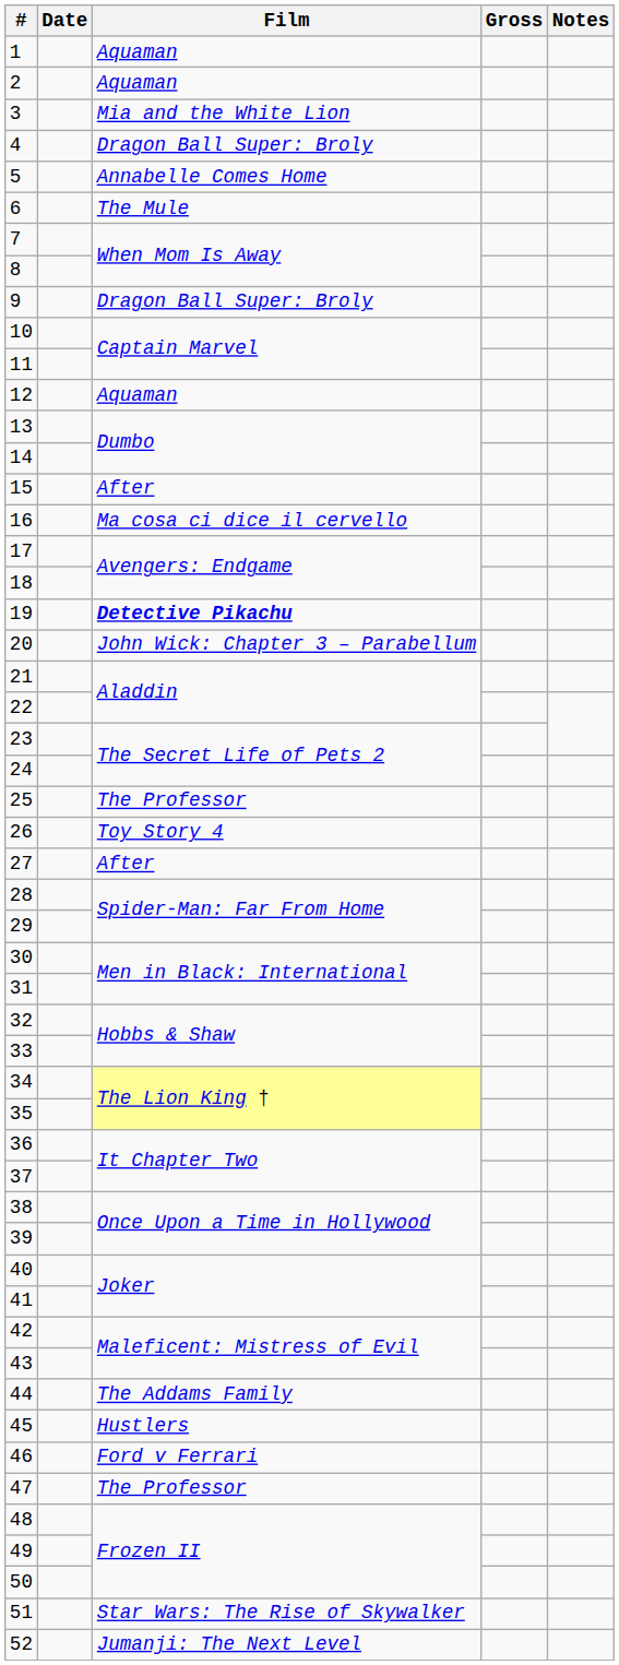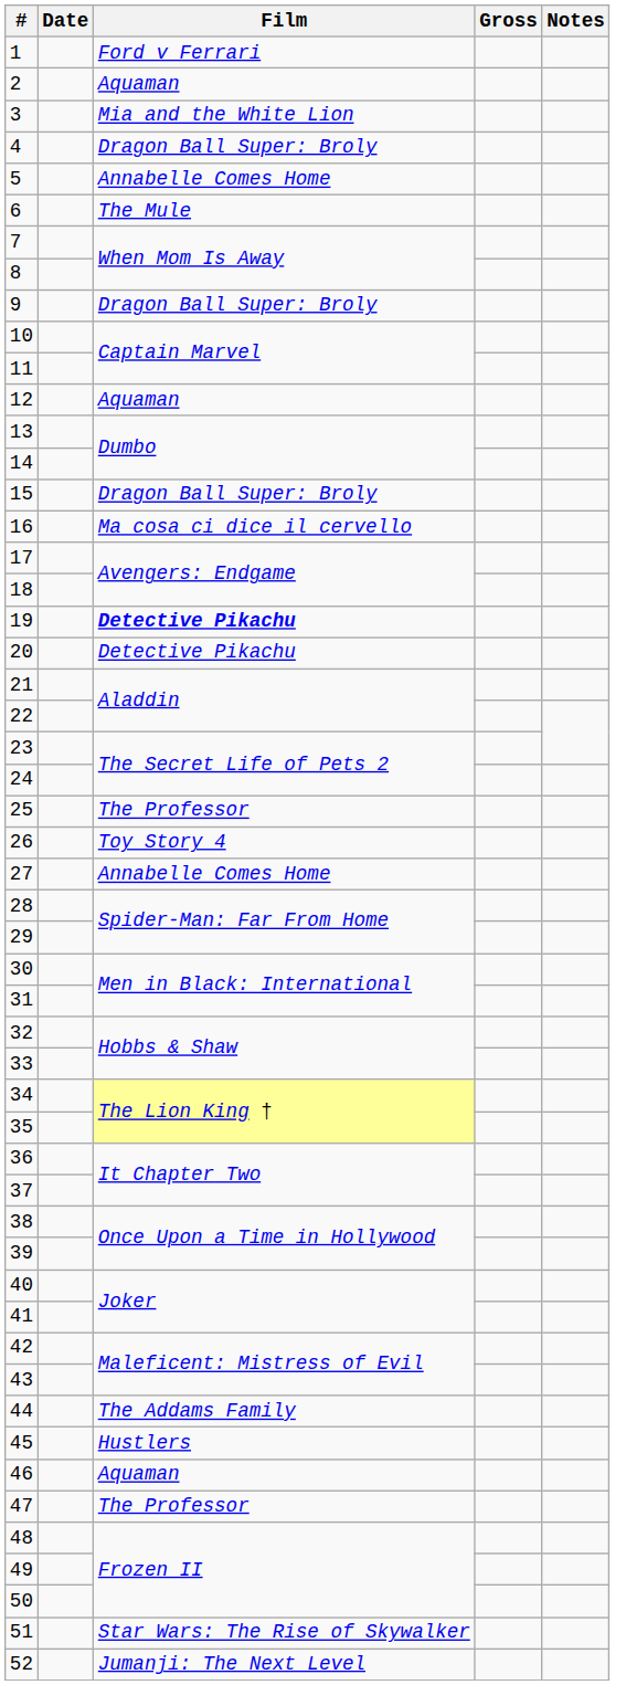 <table class="wikitable sortable">
 <tr>
 <th>#</th>
 <th>Date</th>
 <th>Film</th>
 <th>Gross</th>
 <th>Notes</th>
 </tr>
 <tr>
 <td>1</td>
 <td></td>
-<td><em><a href='#'>Aquaman</a></em></td>
+<td><em><a href='#'>Ford v Ferrari</a></em></td>
 <td></td>
 <td></td>
 </tr>
 <tr>
 <td>2</td>
 <td></td>
 <td><em><a href='#'>Aquaman</a></em></td>
 <td></td>
 <td></td>
 </tr>
 <tr>
 <td>3</td>
 <td></td>
 <td><em><a href='#'>Mia and the White Lion</a></em></td>
 <td></td>
 <td></td>
 </tr>
 <tr>
 <td>4</td>
 <td></td>
 <td><em><a href='#'>Dragon Ball Super: Broly</a></em></td>
 <td></td>
 <td></td>
 </tr>
 <tr>
 <td>5</td>
 <td></td>
 <td><em><a href='#'>Annabelle Comes Home</a></em></td>
 <td></td>
 <td></td>
 </tr>
 <tr>
 <td>6</td>
 <td></td>
 <td><em><a href='#'>The Mule</a></em></td>
 <td></td>
 <td></td>
 </tr>
 <tr>
 <td>7</td>
 <td></td>
 <td rowspan="2"><em><a href='#'>When Mom Is Away</a></em></td>
 <td></td>
 <td></td>
 </tr>
 <tr>
 <td>8</td>
 <td></td>
 <td></td>
 <td></td>
 </tr>
 <tr>
 <td>9</td>
 <td></td>
 <td><em><a href='#'>Dragon Ball Super: Broly</a></em></td>
 <td></td>
 <td></td>
 </tr>
 <tr>
 <td>10</td>
 <td></td>
 <td rowspan="2"><em><a href='#'>Captain Marvel</a></em></td>
 <td></td>
 <td></td>
 </tr>
 <tr>
 <td>11</td>
 <td></td>
 <td></td>
 <td></td>
 </tr>
 <tr>
 <td>12</td>
 <td></td>
 <td><em><a href='#'>Aquaman</a></em></td>
 <td></td>
 <td></td>
 </tr>
 <tr>
 <td>13</td>
 <td></td>
 <td rowspan="2"><em><a href='#'>Dumbo</a></em></td>
 <td></td>
 <td></td>
 </tr>
 <tr>
 <td>14</td>
 <td></td>
 <td></td>
 <td></td>
 </tr>
 <tr>
 <td>15</td>
 <td></td>
-<td><em><a href='#'>After</a></em></td>
+<td><em><a href='#'>Dragon Ball Super: Broly</a></em></td>
 <td></td>
 <td></td>
 </tr>
 <tr>
 <td>16</td>
 <td></td>
 <td><em><a href='#'>Ma cosa ci dice il cervello</a></em></td>
 <td></td>
 <td></td>
 </tr>
 <tr>
 <td>17</td>
 <td></td>
 <td rowspan="2"><em><a href='#'>Avengers: Endgame</a></em></td>
 <td></td>
 <td></td>
 </tr>
 <tr>
 <td>18</td>
 <td></td>
 <td></td>
 <td></td>
 </tr>
 <tr>
 <td>19</td>
 <td></td>
 <td><strong><em><a href='#'>Detective Pikachu</a></em></strong></td>
 <td></td>
 <td></td>
 </tr>
 <tr>
 <td>20</td>
 <td></td>
-<td><em><a href='#'>John Wick: Chapter 3 – Parabellum</a></em></td>
+<td><em><a href='#'>Detective Pikachu</a></em></td>
 <td></td>
 <td></td>
 </tr>
 <tr>
 <td>21</td>
 <td></td>
 <td rowspan="2"><em><a href='#'>Aladdin</a></em></td>
 <td></td>
 <td></td>
 </tr>
 <tr>
 <td>22</td>
 <td></td>
 <td></td>
 <td rowspan="2"></td>
 </tr>
 <tr>
 <td>23</td>
 <td></td>
 <td rowspan="2"><em><a href='#'>The Secret Life of Pets 2</a></em></td>
 <td></td>
 </tr>
 <tr>
 <td>24</td>
 <td></td>
 <td></td>
 <td></td>
 </tr>
 <tr>
 <td>25</td>
 <td></td>
 <td><em><a href='#'>The Professor</a></em></td>
 <td></td>
 <td></td>
 </tr>
 <tr>
 <td>26</td>
 <td></td>
 <td><em><a href='#'>Toy Story 4</a></em></td>
 <td></td>
 <td></td>
 </tr>
 <tr>
 <td>27</td>
 <td></td>
-<td><em><a href='#'>After</a></em></td>
+<td><em><a href='#'>Annabelle Comes Home</a></em></td>
 <td></td>
 <td></td>
 </tr>
 <tr>
 <td>28</td>
 <td></td>
 <td rowspan="2"><em><a href='#'>Spider-Man: Far From Home</a></em></td>
 <td></td>
 <td></td>
 </tr>
 <tr>
 <td>29</td>
 <td></td>
 <td></td>
 <td></td>
 </tr>
 <tr>
 <td>30</td>
 <td></td>
 <td rowspan="2"><em><a href='#'>Men in Black: International</a></em></td>
 <td></td>
 <td></td>
 </tr>
 <tr>
 <td>31</td>
 <td></td>
 <td></td>
 <td></td>
 </tr>
 <tr>
 <td>32</td>
 <td></td>
 <td rowspan="2"><em><a href='#'>Hobbs & Shaw</a></em></td>
 <td></td>
 <td></td>
 </tr>
 <tr>
 <td>33</td>
 <td></td>
 <td></td>
 <td></td>
 </tr>
 <tr>
 <td>34</td>
 <td></td>
 <td rowspan="2" style="background-color:#FFFF99"><em><a href='#'>The Lion King</a></em> †</td>
 <td></td>
 <td></td>
 </tr>
 <tr>
 <td>35</td>
 <td></td>
 <td></td>
 <td></td>
 </tr>
 <tr>
 <td>36</td>
 <td></td>
 <td rowspan="2"><em><a href='#'>It Chapter Two</a></em></td>
 <td></td>
 <td></td>
 </tr>
 <tr>
 <td>37</td>
 <td></td>
 <td></td>
 <td></td>
 </tr>
 <tr>
 <td>38</td>
 <td></td>
 <td rowspan="2"><em><a href='#'>Once Upon a Time in Hollywood</a></em></td>
 <td></td>
 <td></td>
 </tr>
 <tr>
 <td>39</td>
 <td></td>
 <td></td>
 <td></td>
 </tr>
 <tr>
 <td>40</td>
 <td></td>
 <td rowspan="2"><em><a href='#'>Joker</a></em></td>
 <td></td>
 <td></td>
 </tr>
 <tr>
 <td>41</td>
 <td></td>
 <td></td>
 <td></td>
 </tr>
 <tr>
 <td>42</td>
 <td></td>
 <td rowspan="2"><em><a href='#'>Maleficent: Mistress of Evil</a></em></td>
 <td></td>
 <td></td>
 </tr>
 <tr>
 <td>43</td>
 <td></td>
 <td></td>
 <td></td>
 </tr>
 <tr>
 <td>44</td>
 <td></td>
 <td><em><a href='#'>The Addams Family</a></em></td>
 <td></td>
 <td></td>
 </tr>
 <tr>
 <td>45</td>
 <td></td>
 <td><em><a href='#'>Hustlers</a></em></td>
 <td></td>
 <td></td>
 </tr>
 <tr>
 <td>46</td>
 <td></td>
-<td><em><a href='#'>Ford v Ferrari</a></em></td>
+<td><em><a href='#'>Aquaman</a></em></td>
 <td></td>
 <td></td>
 </tr>
 <tr>
 <td>47</td>
 <td></td>
 <td><em><a href='#'>The Professor</a></em></td>
 <td></td>
 <td></td>
 </tr>
 <tr>
 <td>48</td>
 <td></td>
 <td rowspan="3"><em><a href='#'>Frozen II</a></em></td>
 <td></td>
 <td></td>
 </tr>
 <tr>
 <td>49</td>
 <td></td>
 <td></td>
 <td></td>
 </tr>
 <tr>
 <td>50</td>
 <td></td>
 <td></td>
 <td></td>
 </tr>
 <tr>
 <td>51</td>
 <td></td>
 <td><em><a href='#'>Star Wars: The Rise of Skywalker</a></em></td>
 <td></td>
 <td></td>
 </tr>
 <tr>
 <td>52</td>
 <td></td>
 <td><em><a href='#'>Jumanji: The Next Level</a></em></td>
 <td></td>
 <td></td>
 </tr>
 </table>
